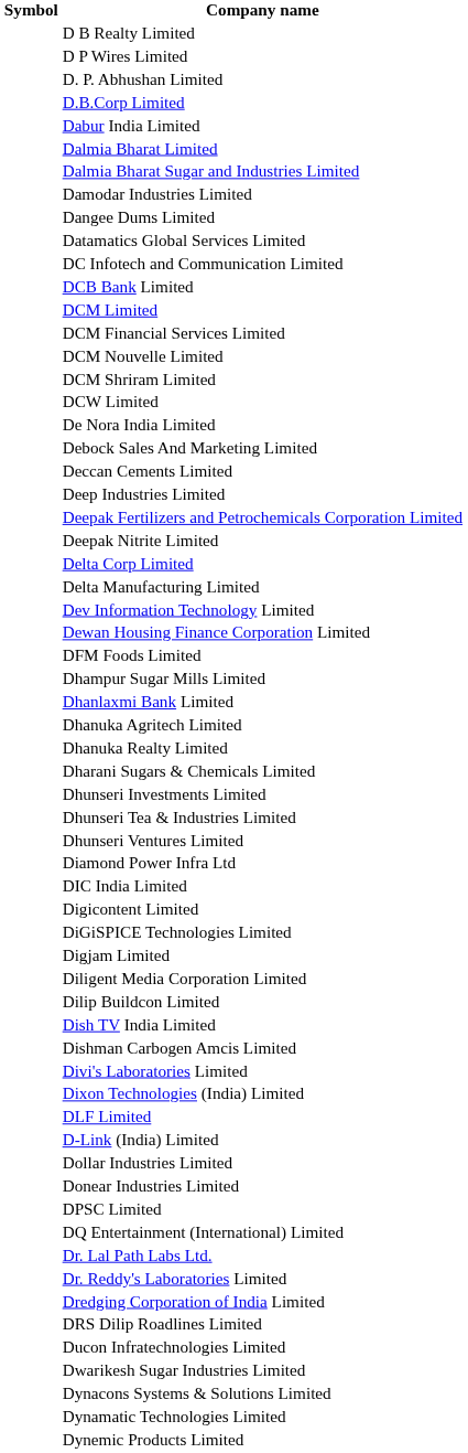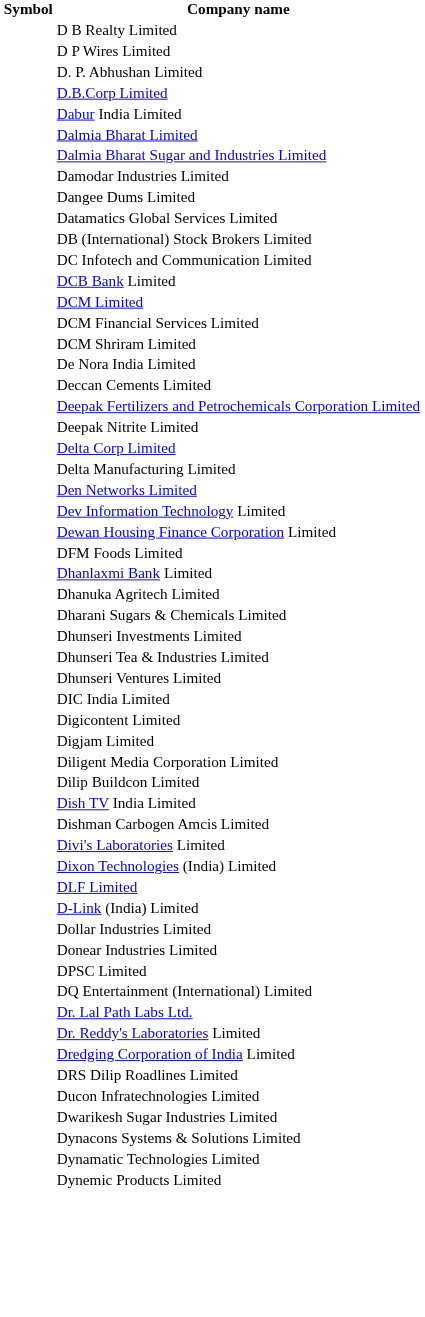 <table style="background:transparent;">
 <tr>
 <th>Symbol</th>
 <th>Company name</th>
 </tr>
 <tr>
 <td></td>
 <td>D B Realty Limited</td>
 </tr>
 <tr>
 <td></td>
 <td>D P Wires Limited</td>
 </tr>
 <tr>
 <td></td>
 <td>D. P. Abhushan Limited</td>
 </tr>
 <tr>
 <td></td>
 <td><a href='#'>D.B.Corp Limited</a></td>
 </tr>
 <tr>
 <td></td>
 <td><a href='#'>Dabur</a> India Limited</td>
 </tr>
 <tr>
 <td></td>
 <td><a href='#'>Dalmia Bharat Limited</a></td>
 </tr>
 <tr>
 <td></td>
 <td><a href='#'>Dalmia Bharat Sugar and Industries Limited</a></td>
 </tr>
 <tr>
 <td></td>
 <td>Damodar Industries Limited</td>
 </tr>
 <tr>
 <td></td>
 <td>Dangee Dums Limited</td>
 </tr>
 <tr>
 <td></td>
 <td>Datamatics Global Services Limited</td>
 </tr>
 <tr>
 <td></td>
+<td>DB (International) Stock Brokers Limited</td>
+</tr>
+<tr>
+<td></td>
 <td>DC Infotech and Communication Limited</td>
 </tr>
 <tr>
 <td></td>
 <td><a href='#'>DCB Bank</a> Limited</td>
 </tr>
 <tr>
 <td></td>
 <td><a href='#'>DCM Limited</a></td>
 </tr>
 <tr>
 <td></td>
 <td>DCM Financial Services Limited</td>
 </tr>
 <tr>
 <td></td>
-<td>DCM Nouvelle Limited</td>
-</tr>
-<tr>
-<td></td>
 <td>DCM Shriram Limited</td>
-</tr>
-<tr>
-<td></td>
-<td>DCW Limited</td>
 </tr>
 <tr>
 <td></td>
 <td>De Nora India Limited</td>
 </tr>
 <tr>
 <td></td>
-<td>Debock Sales And Marketing Limited</td>
-</tr>
-<tr>
-<td></td>
 <td>Deccan Cements Limited</td>
-</tr>
-<tr>
-<td></td>
-<td>Deep Industries Limited</td>
 </tr>
 <tr>
 <td></td>
 <td><a href='#'>Deepak Fertilizers and Petrochemicals Corporation Limited</a></td>
 </tr>
 <tr>
 <td></td>
 <td>Deepak Nitrite Limited</td>
 </tr>
 <tr>
 <td></td>
 <td><a href='#'>Delta Corp Limited</a></td>
 </tr>
 <tr>
 <td></td>
 <td>Delta Manufacturing Limited</td>
 </tr>
 <tr>
 <td></td>
+<td><a href='#'>Den Networks Limited</a></td>
+</tr>
+<tr>
+<td></td>
 <td><a href='#'>Dev Information Technology</a> Limited</td>
 </tr>
 <tr>
 <td></td>
 <td><a href='#'>Dewan Housing Finance Corporation</a> Limited</td>
 </tr>
 <tr>
 <td></td>
 <td>DFM Foods Limited</td>
 </tr>
 <tr>
 <td></td>
-<td>Dhampur Sugar Mills Limited</td>
-</tr>
-<tr>
-<td></td>
 <td><a href='#'>Dhanlaxmi Bank</a> Limited</td>
 </tr>
 <tr>
 <td></td>
 <td>Dhanuka Agritech Limited</td>
-</tr>
-<tr>
-<td></td>
-<td>Dhanuka Realty Limited</td>
 </tr>
 <tr>
 <td></td>
 <td>Dharani Sugars & Chemicals Limited</td>
 </tr>
 <tr>
 <td></td>
 <td>Dhunseri Investments Limited</td>
 </tr>
 <tr>
 <td></td>
 <td>Dhunseri Tea & Industries Limited</td>
 </tr>
 <tr>
 <td></td>
 <td>Dhunseri Ventures Limited</td>
 </tr>
 <tr>
 <td></td>
-<td>Diamond Power Infra Ltd</td>
-</tr>
-<tr>
-<td></td>
 <td>DIC India Limited</td>
 </tr>
 <tr>
 <td></td>
 <td>Digicontent Limited</td>
-</tr>
-<tr>
-<td></td>
-<td>DiGiSPICE Technologies Limited</td>
 </tr>
 <tr>
 <td></td>
 <td>Digjam Limited</td>
 </tr>
 <tr>
 <td></td>
 <td>Diligent Media Corporation Limited</td>
 </tr>
 <tr>
 <td></td>
 <td>Dilip Buildcon Limited</td>
 </tr>
 <tr>
 <td></td>
 <td><a href='#'>Dish TV</a> India Limited</td>
 </tr>
 <tr>
 <td></td>
 <td>Dishman Carbogen Amcis Limited</td>
 </tr>
 <tr>
 <td></td>
 <td><a href='#'>Divi's Laboratories</a> Limited</td>
 </tr>
 <tr>
 <td></td>
 <td><a href='#'>Dixon Technologies</a> (India) Limited</td>
 </tr>
 <tr>
 <td></td>
 <td><a href='#'>DLF Limited</a></td>
 </tr>
 <tr>
 <td></td>
 <td><a href='#'>D-Link</a> (India) Limited</td>
 </tr>
 <tr>
 <td></td>
 <td>Dollar Industries Limited</td>
 </tr>
 <tr>
 <td></td>
 <td>Donear Industries Limited</td>
 </tr>
 <tr>
 <td></td>
 <td>DPSC Limited</td>
 </tr>
 <tr>
 <td></td>
 <td>DQ Entertainment (International) Limited</td>
 </tr>
 <tr>
 <td></td>
 <td><a href='#'>Dr. Lal Path Labs Ltd.</a></td>
 </tr>
 <tr>
 <td></td>
 <td><a href='#'>Dr. Reddy's Laboratories</a> Limited</td>
 </tr>
 <tr>
 <td></td>
 <td><a href='#'>Dredging Corporation of India</a> Limited</td>
 </tr>
 <tr>
 <td></td>
 <td>DRS Dilip Roadlines Limited</td>
 </tr>
 <tr>
 <td></td>
 <td>Ducon Infratechnologies Limited</td>
 </tr>
 <tr>
 <td></td>
 <td>Dwarikesh Sugar Industries Limited</td>
 </tr>
 <tr>
 <td></td>
 <td>Dynacons Systems & Solutions Limited</td>
 </tr>
 <tr>
 <td></td>
 <td>Dynamatic Technologies Limited</td>
 </tr>
 <tr>
 <td></td>
 <td>Dynemic Products Limited</td>
 </tr>
 <tr>
 </tr>
 </table>
